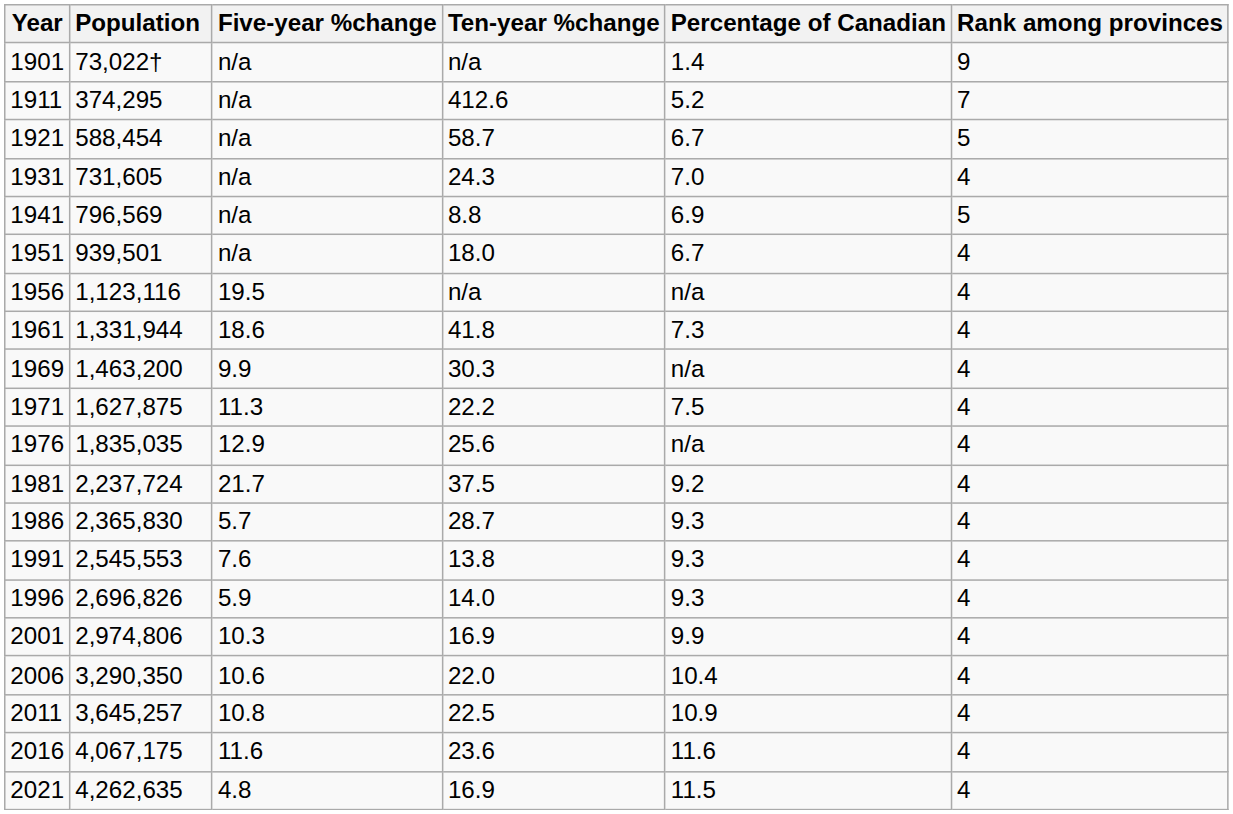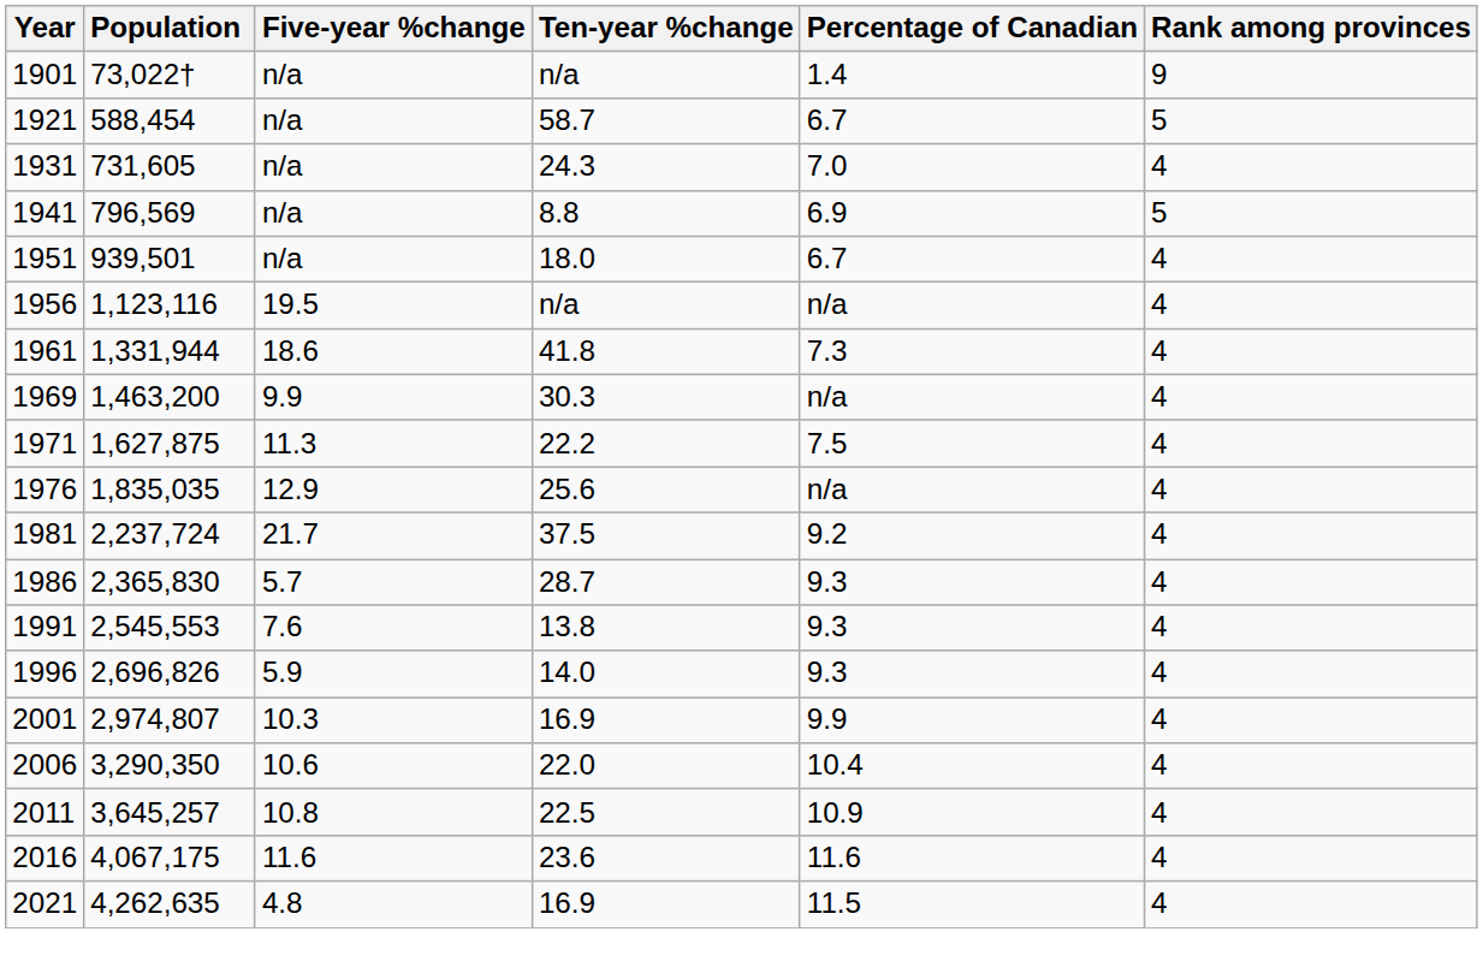 <table class="wikitable">
 <tr>
 <th>Year</th>
 <th>Population </th>
 <th>Five-year %change</th>
 <th>Ten-year %change</th>
 <th>Percentage of Canadian </th>
 <th>Rank among provinces</th>
 </tr>
 <tr>
 <td>1901</td>
 <td>73,022†</td>
 <td>n/a</td>
 <td>n/a</td>
 <td>1.4</td>
 <td>9</td>
-</tr>
-<tr>
-<td>1911</td>
-<td>374,295</td>
-<td>n/a</td>
-<td>412.6</td>
-<td>5.2</td>
-<td>7</td>
 </tr>
 <tr>
 <td>1921</td>
 <td>588,454</td>
 <td>n/a</td>
 <td>58.7</td>
 <td>6.7</td>
 <td>5</td>
 </tr>
 <tr>
 <td>1931</td>
 <td>731,605</td>
 <td>n/a</td>
 <td>24.3</td>
 <td>7.0</td>
 <td>4</td>
 </tr>
 <tr>
 <td>1941</td>
 <td>796,569</td>
 <td>n/a</td>
 <td>8.8</td>
 <td>6.9</td>
 <td>5</td>
 </tr>
 <tr>
 <td>1951</td>
 <td>939,501</td>
 <td>n/a</td>
 <td>18.0</td>
 <td>6.7</td>
 <td>4</td>
 </tr>
 <tr>
 <td>1956</td>
 <td>1,123,116</td>
 <td>19.5</td>
 <td>n/a</td>
 <td>n/a</td>
 <td>4</td>
 </tr>
 <tr>
 <td>1961</td>
 <td>1,331,944</td>
 <td>18.6</td>
 <td>41.8</td>
 <td>7.3</td>
 <td>4</td>
 </tr>
 <tr>
 <td>1969</td>
 <td>1,463,200</td>
 <td>9.9</td>
 <td>30.3</td>
 <td>n/a</td>
 <td>4</td>
 </tr>
 <tr>
 <td>1971</td>
 <td>1,627,875</td>
 <td>11.3</td>
 <td>22.2</td>
 <td>7.5</td>
 <td>4</td>
 </tr>
 <tr>
 <td>1976</td>
 <td>1,835,035</td>
 <td>12.9</td>
 <td>25.6</td>
 <td>n/a</td>
 <td>4</td>
 </tr>
 <tr>
 <td>1981</td>
 <td>2,237,724</td>
 <td>21.7</td>
 <td>37.5</td>
 <td>9.2</td>
 <td>4</td>
 </tr>
 <tr>
 <td>1986</td>
 <td>2,365,830</td>
 <td>5.7</td>
 <td>28.7</td>
 <td>9.3</td>
 <td>4</td>
 </tr>
 <tr>
 <td>1991</td>
 <td>2,545,553</td>
 <td>7.6</td>
 <td>13.8</td>
 <td>9.3</td>
 <td>4</td>
 </tr>
 <tr>
 <td>1996</td>
 <td>2,696,826</td>
 <td>5.9</td>
 <td>14.0</td>
 <td>9.3</td>
 <td>4</td>
 </tr>
 <tr>
 <td>2001</td>
-<td>2,974,806</td>
+<td>2,974,807</td>
 <td>10.3</td>
 <td>16.9</td>
 <td>9.9</td>
 <td>4</td>
 </tr>
 <tr>
 <td>2006</td>
 <td>3,290,350</td>
 <td>10.6</td>
 <td>22.0</td>
 <td>10.4</td>
 <td>4</td>
 </tr>
 <tr>
 <td>2011</td>
 <td>3,645,257</td>
 <td>10.8</td>
 <td>22.5</td>
 <td>10.9</td>
 <td>4</td>
 </tr>
 <tr>
 <td>2016</td>
 <td>4,067,175</td>
 <td>11.6</td>
 <td>23.6</td>
 <td>11.6</td>
 <td>4</td>
 </tr>
 <tr>
 <td>2021</td>
 <td>4,262,635</td>
 <td>4.8</td>
 <td>16.9</td>
 <td>11.5</td>
 <td>4</td>
 </tr>
 </table>
